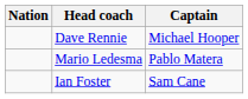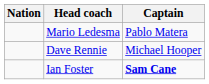 <table class="wikitable">
 <tr>
 <th>Nation</th>
 <th>Head coach</th>
 <th>Captain</th>
 </tr>
 <tr>
 <td></td>
+<td> <a href='#'>Mario Ledesma</a></td>
+<td><a href='#'>Pablo Matera</a></td>
+</tr>
+<tr>
+<td></td>
 <td> <a href='#'>Dave Rennie</a></td>
 <td><a href='#'>Michael Hooper</a></td>
 </tr>
 <tr>
 <td></td>
-<td> <a href='#'>Mario Ledesma</a></td>
-<td><a href='#'>Pablo Matera</a></td>
-</tr>
-<tr>
-<td></td>
 <td> <a href='#'>Ian Foster</a></td>
-<td><a href='#'>Sam Cane</a></td>
+<td><strong><a href='#'>Sam Cane</a></strong></td>
 </tr>
 </table>
